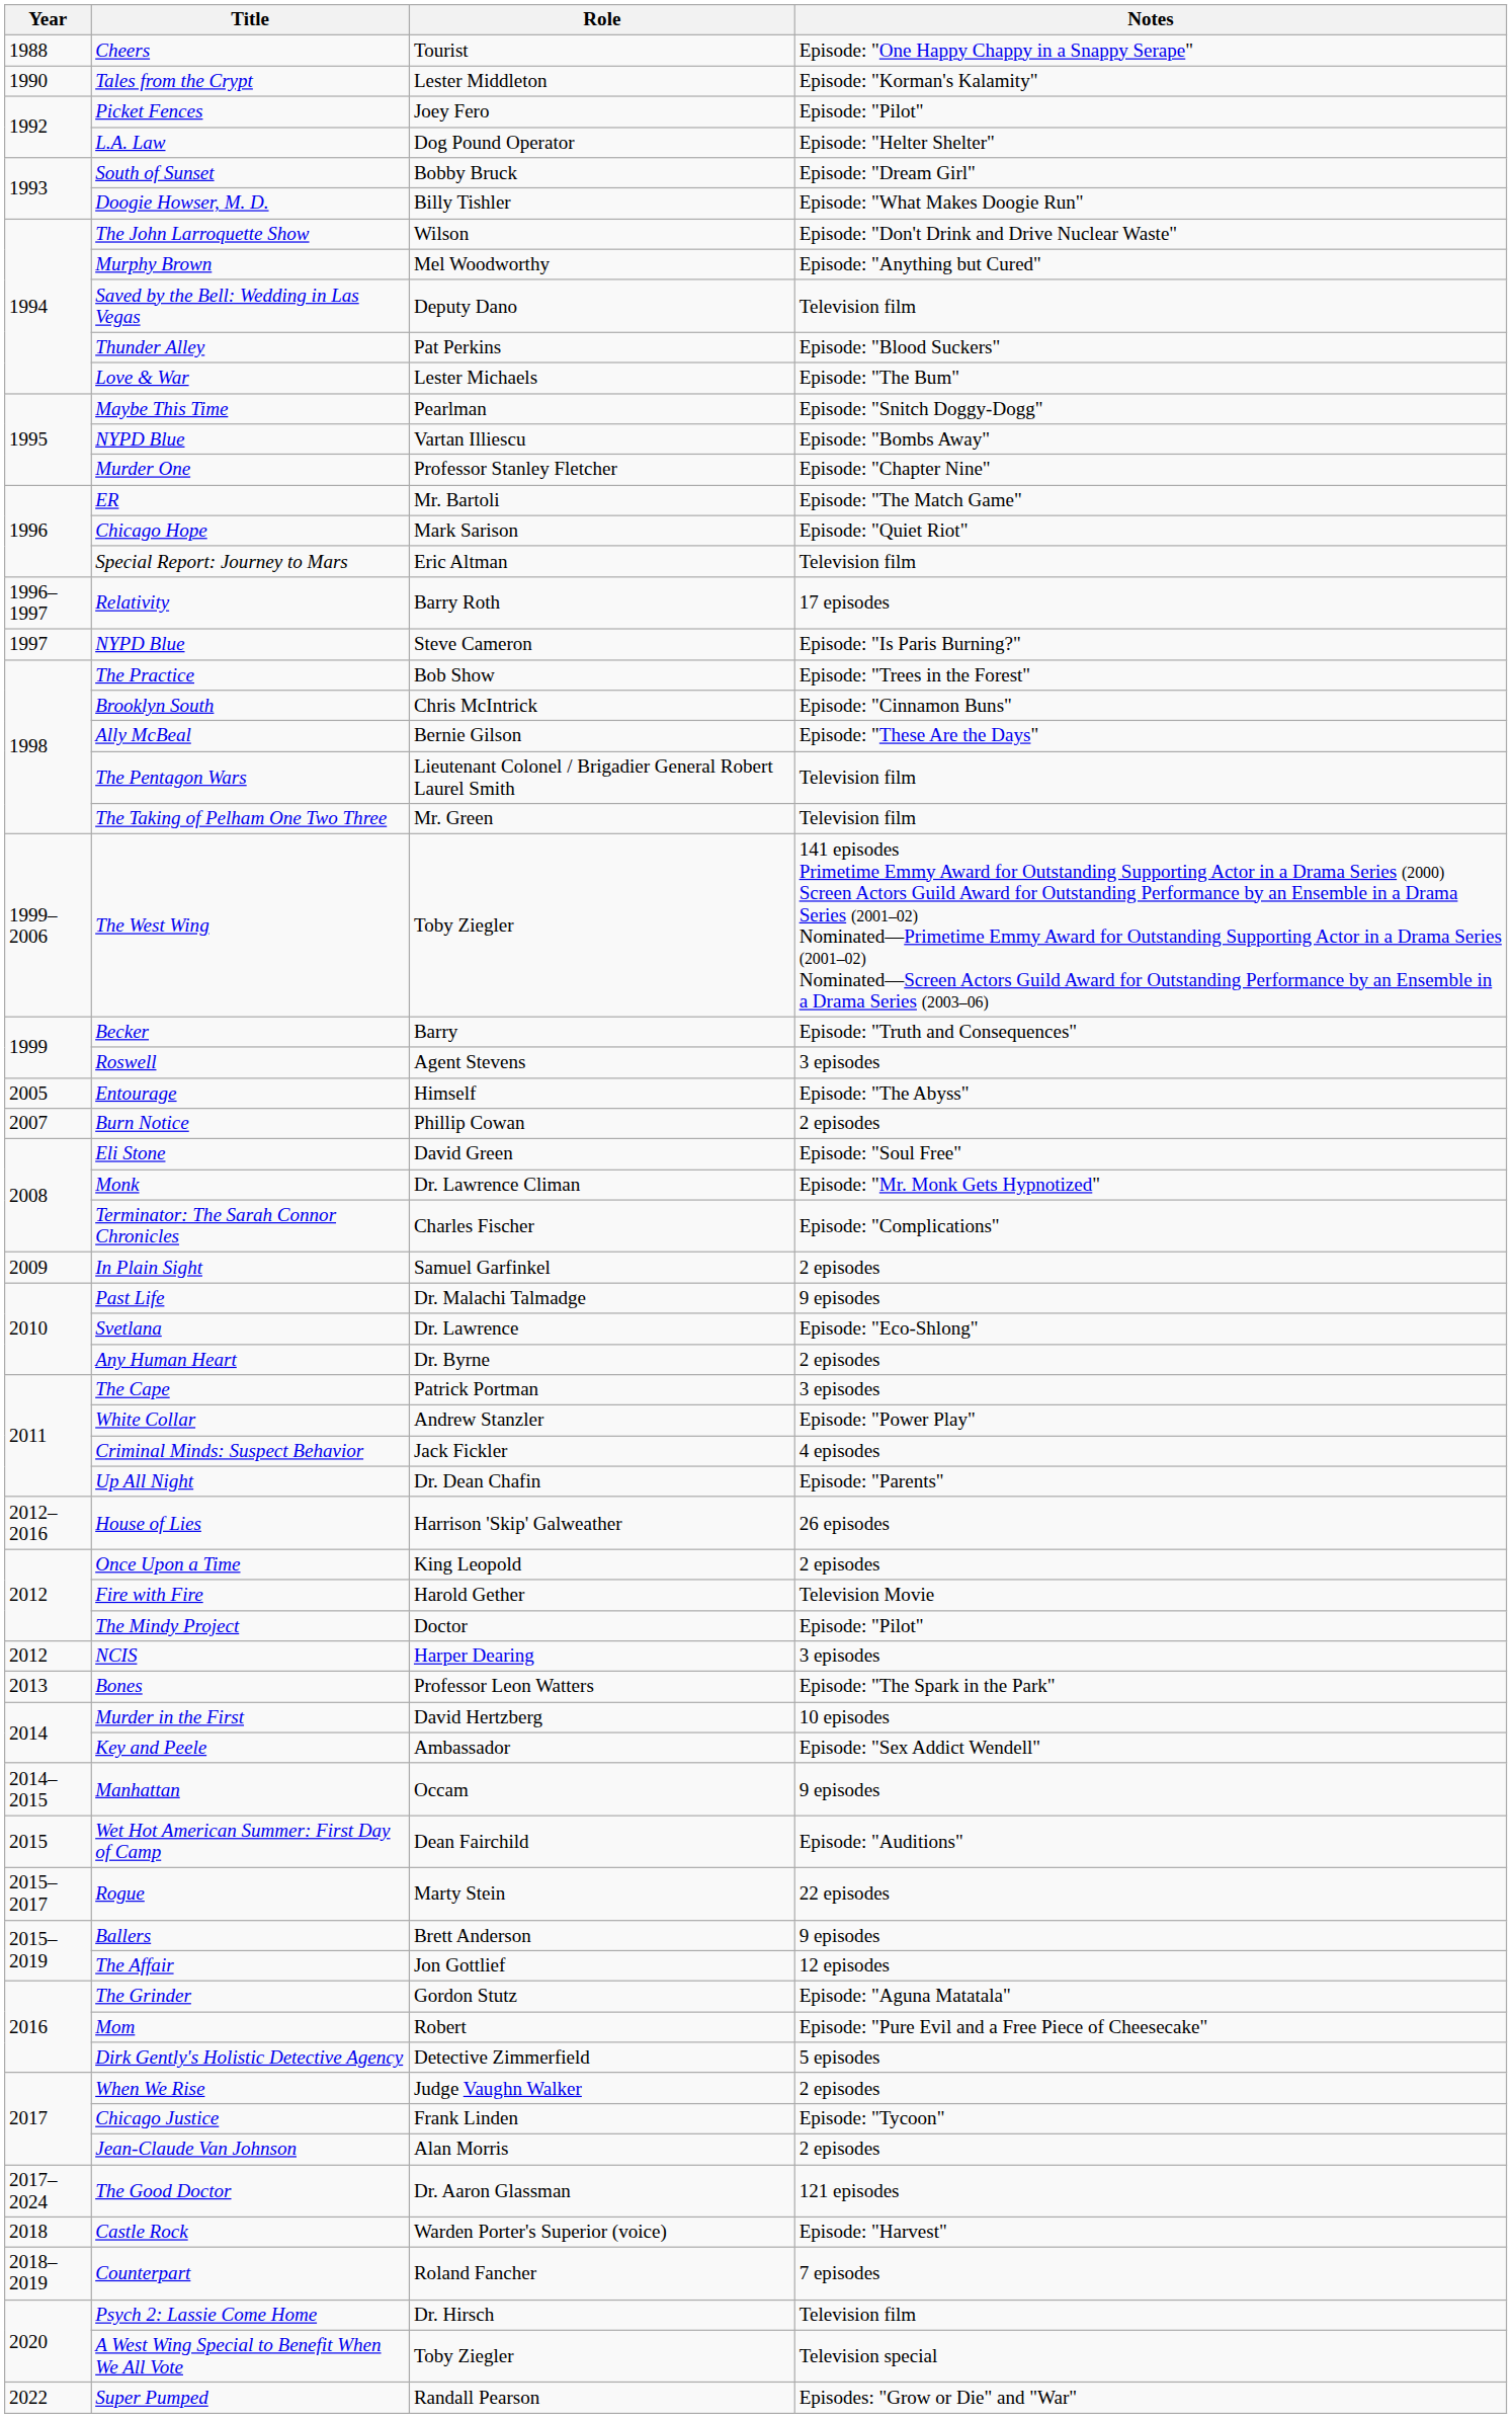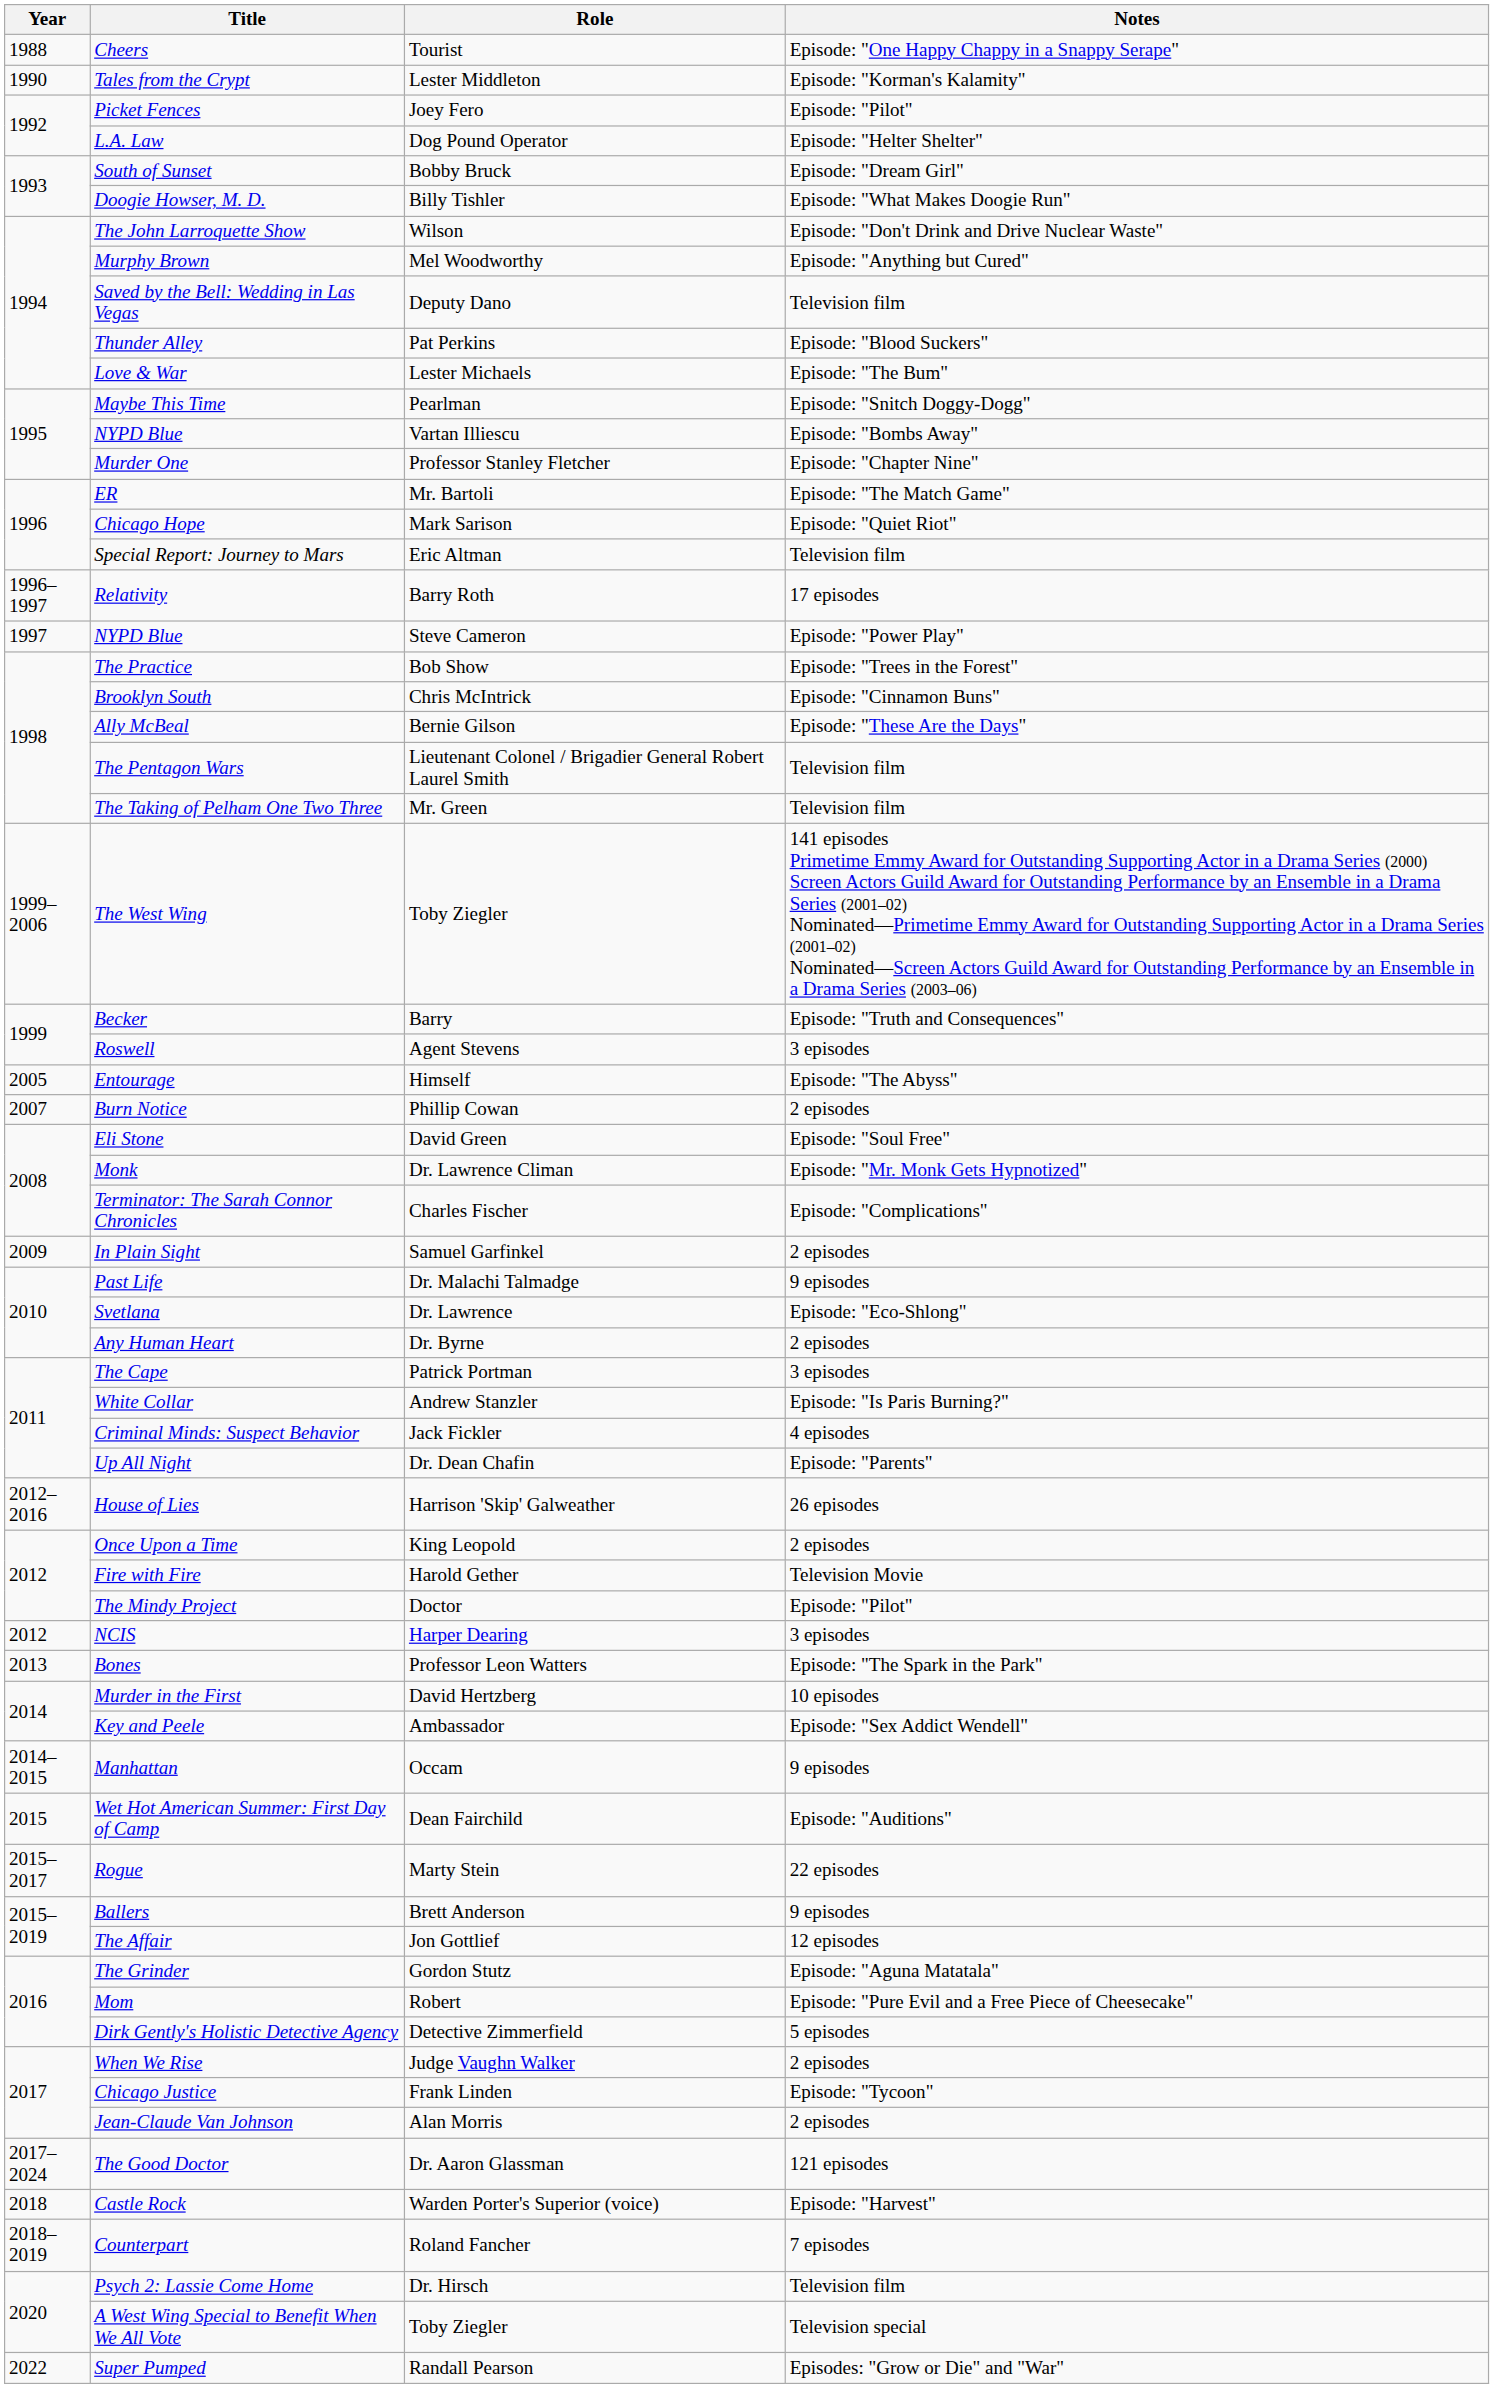 <table class="wikitable sortable">
 <tr>
 <th>Year</th>
 <th>Title</th>
 <th>Role</th>
 <th>Notes</th>
 </tr>
 <tr>
 <td>1988</td>
 <td><em><a href='#'>Cheers</a></em></td>
 <td>Tourist</td>
 <td>Episode: "<a href='#'>One Happy Chappy in a Snappy Serape</a>"</td>
 </tr>
 <tr>
 <td>1990</td>
 <td><em><a href='#'>Tales from the Crypt</a></em></td>
 <td>Lester Middleton</td>
 <td>Episode: "Korman's Kalamity"</td>
 </tr>
 <tr>
 <td rowspan=2>1992</td>
 <td><em><a href='#'>Picket Fences</a></em></td>
 <td>Joey Fero</td>
 <td>Episode: "Pilot"</td>
 </tr>
 <tr>
 <td><em><a href='#'>L.A. Law</a></em></td>
 <td>Dog Pound Operator</td>
 <td>Episode: "Helter Shelter"</td>
 </tr>
 <tr>
 <td rowspan=2>1993</td>
 <td><em><a href='#'>South of Sunset</a></em></td>
 <td>Bobby Bruck</td>
 <td>Episode: "Dream Girl"</td>
 </tr>
 <tr>
 <td><em><a href='#'>Doogie Howser, M. D.</a></em></td>
 <td>Billy Tishler</td>
 <td>Episode: "What Makes Doogie Run"</td>
 </tr>
 <tr>
 <td rowspan=5>1994</td>
 <td><em><a href='#'>The John Larroquette Show</a></em></td>
 <td>Wilson</td>
 <td>Episode: "Don't Drink and Drive Nuclear Waste"</td>
 </tr>
 <tr>
 <td><em><a href='#'>Murphy Brown</a></em></td>
 <td>Mel Woodworthy</td>
 <td>Episode: "Anything but Cured"</td>
 </tr>
 <tr>
 <td><em><a href='#'>Saved by the Bell: Wedding in Las Vegas</a></em></td>
 <td>Deputy Dano</td>
 <td>Television film</td>
 </tr>
 <tr>
 <td><em><a href='#'>Thunder Alley</a></em></td>
 <td>Pat Perkins</td>
 <td>Episode: "Blood Suckers"</td>
 </tr>
 <tr>
 <td><em><a href='#'>Love & War</a></em></td>
 <td>Lester Michaels</td>
 <td>Episode: "The Bum"</td>
 </tr>
 <tr>
 <td rowspan=3>1995</td>
 <td><em><a href='#'>Maybe This Time</a></em></td>
 <td>Pearlman</td>
 <td>Episode: "Snitch Doggy-Dogg"</td>
 </tr>
 <tr>
 <td><em><a href='#'>NYPD Blue</a></em></td>
 <td>Vartan Illiescu</td>
 <td>Episode: "Bombs Away"</td>
 </tr>
 <tr>
 <td><em><a href='#'>Murder One</a></em></td>
 <td>Professor Stanley Fletcher</td>
 <td>Episode: "Chapter Nine"</td>
 </tr>
 <tr>
 <td rowspan=3>1996</td>
 <td><em><a href='#'>ER</a></em></td>
 <td>Mr. Bartoli</td>
 <td>Episode: "The Match Game"</td>
 </tr>
 <tr>
 <td><em><a href='#'>Chicago Hope</a></em></td>
 <td>Mark Sarison</td>
 <td>Episode: "Quiet Riot"</td>
 </tr>
 <tr>
 <td><em>Special Report: Journey to Mars</em></td>
 <td>Eric Altman</td>
 <td>Television film</td>
 </tr>
 <tr>
 <td>1996–1997</td>
 <td><em><a href='#'>Relativity</a></em></td>
 <td>Barry Roth</td>
 <td>17 episodes</td>
 </tr>
 <tr>
 <td>1997</td>
 <td><em><a href='#'>NYPD Blue</a></em></td>
 <td>Steve Cameron</td>
-<td>Episode: "Is Paris Burning?"</td>
+<td>Episode: "Power Play"</td>
 </tr>
 <tr>
 <td rowspan=5>1998</td>
 <td><em><a href='#'>The Practice</a></em></td>
 <td>Bob Show</td>
 <td>Episode: "Trees in the Forest"</td>
 </tr>
 <tr>
 <td><em><a href='#'>Brooklyn South</a></em></td>
 <td>Chris McIntrick</td>
 <td>Episode: "Cinnamon Buns"</td>
 </tr>
 <tr>
 <td><em><a href='#'>Ally McBeal</a></em></td>
 <td>Bernie Gilson</td>
 <td>Episode: "<a href='#'>These Are the Days</a>"</td>
 </tr>
 <tr>
 <td><em><a href='#'>The Pentagon Wars</a></em></td>
 <td>Lieutenant Colonel / Brigadier General Robert Laurel Smith</td>
 <td>Television film</td>
 </tr>
 <tr>
 <td><em><a href='#'>The Taking of Pelham One Two Three</a></em></td>
 <td>Mr. Green</td>
 <td>Television film</td>
 </tr>
 <tr>
 <td>1999–2006</td>
 <td><em><a href='#'>The West Wing</a></em></td>
 <td>Toby Ziegler</td>
 <td>141 episodes<br><a href='#'>Primetime Emmy Award for Outstanding Supporting Actor in a Drama Series</a> <small>(2000)</small><br><a href='#'>Screen Actors Guild Award for Outstanding Performance by an Ensemble in a Drama Series</a> <small>(2001–02)</small><br>Nominated—<a href='#'>Primetime Emmy Award for Outstanding Supporting Actor in a Drama Series</a> <small>(2001–02)</small><br>Nominated—<a href='#'>Screen Actors Guild Award for Outstanding Performance by an Ensemble in a Drama Series</a> <small>(2003–06)</small></td>
 </tr>
 <tr>
 <td rowspan=2>1999</td>
 <td><em><a href='#'>Becker</a></em></td>
 <td>Barry</td>
 <td>Episode: "Truth and Consequences"</td>
 </tr>
 <tr>
 <td><em><a href='#'>Roswell</a></em></td>
 <td>Agent Stevens</td>
 <td>3 episodes</td>
 </tr>
 <tr>
 <td>2005</td>
 <td><em><a href='#'>Entourage</a></em></td>
 <td>Himself</td>
 <td>Episode: "The Abyss"</td>
 </tr>
 <tr>
 <td>2007</td>
 <td><em><a href='#'>Burn Notice</a></em></td>
 <td>Phillip Cowan</td>
 <td>2 episodes</td>
 </tr>
 <tr>
 <td rowspan=3>2008</td>
 <td><em><a href='#'>Eli Stone</a></em></td>
 <td>David Green</td>
 <td>Episode: "Soul Free"</td>
 </tr>
 <tr>
 <td><em><a href='#'>Monk</a></em></td>
 <td>Dr. Lawrence Climan</td>
 <td>Episode: "<a href='#'>Mr. Monk Gets Hypnotized</a>"</td>
 </tr>
 <tr>
 <td><em><a href='#'>Terminator: The Sarah Connor Chronicles</a></em></td>
 <td>Charles Fischer</td>
 <td>Episode: "Complications"</td>
 </tr>
 <tr>
 <td>2009</td>
 <td><em><a href='#'>In Plain Sight</a></em></td>
 <td>Samuel Garfinkel</td>
 <td>2 episodes</td>
 </tr>
 <tr>
 <td rowspan=3>2010</td>
 <td><em><a href='#'>Past Life</a></em></td>
 <td>Dr. Malachi Talmadge</td>
 <td>9 episodes</td>
 </tr>
 <tr>
 <td><em><a href='#'>Svetlana</a></em></td>
 <td>Dr. Lawrence</td>
 <td>Episode: "Eco-Shlong"</td>
 </tr>
 <tr>
 <td><em><a href='#'>Any Human Heart</a></em></td>
 <td>Dr. Byrne</td>
 <td>2 episodes</td>
 </tr>
 <tr>
 <td rowspan=4>2011</td>
 <td><em><a href='#'>The Cape</a></em></td>
 <td>Patrick Portman</td>
 <td>3 episodes</td>
 </tr>
 <tr>
 <td><em><a href='#'>White Collar</a></em></td>
 <td>Andrew Stanzler</td>
-<td>Episode: "Power Play"</td>
+<td>Episode: "Is Paris Burning?"</td>
 </tr>
 <tr>
 <td><em><a href='#'>Criminal Minds: Suspect Behavior</a></em></td>
 <td>Jack Fickler</td>
 <td>4 episodes</td>
 </tr>
 <tr>
 <td><em><a href='#'>Up All Night</a></em></td>
 <td>Dr. Dean Chafin</td>
 <td>Episode: "Parents"</td>
 </tr>
 <tr>
 <td>2012–2016</td>
 <td><em><a href='#'>House of Lies</a></em></td>
 <td>Harrison 'Skip' Galweather</td>
 <td>26 episodes</td>
 </tr>
 <tr>
 <td rowspan=3>2012</td>
 <td><em><a href='#'>Once Upon a Time</a></em></td>
 <td>King Leopold</td>
 <td>2 episodes</td>
 </tr>
 <tr>
 <td><em><a href='#'>Fire with Fire</a></em></td>
 <td>Harold Gether</td>
 <td>Television Movie</td>
 </tr>
 <tr>
 <td><em><a href='#'>The Mindy Project</a></em></td>
 <td>Doctor</td>
 <td>Episode: "Pilot"</td>
 </tr>
 <tr>
 <td>2012</td>
 <td><em><a href='#'>NCIS</a></em></td>
 <td><a href='#'>Harper Dearing</a></td>
 <td>3 episodes</td>
 </tr>
 <tr>
 <td>2013</td>
 <td><em><a href='#'>Bones</a></em></td>
 <td>Professor Leon Watters</td>
 <td>Episode: "The Spark in the Park"</td>
 </tr>
 <tr>
 <td rowspan=2>2014</td>
 <td><em><a href='#'>Murder in the First</a></em></td>
 <td>David Hertzberg</td>
 <td>10 episodes</td>
 </tr>
 <tr>
 <td><em><a href='#'>Key and Peele</a></em></td>
 <td>Ambassador</td>
 <td>Episode: "Sex Addict Wendell"</td>
 </tr>
 <tr>
 <td>2014–2015</td>
 <td><em><a href='#'>Manhattan</a></em></td>
 <td>Occam</td>
 <td>9 episodes</td>
 </tr>
 <tr>
 <td>2015</td>
 <td><em><a href='#'>Wet Hot American Summer: First Day of Camp</a></em></td>
 <td>Dean Fairchild</td>
 <td>Episode: "Auditions"</td>
 </tr>
 <tr>
 <td>2015–2017</td>
 <td><em><a href='#'>Rogue</a></em></td>
 <td>Marty Stein</td>
 <td>22 episodes</td>
 </tr>
 <tr>
 <td rowspan=2>2015–2019</td>
 <td><em><a href='#'>Ballers</a></em></td>
 <td>Brett Anderson</td>
 <td>9 episodes</td>
 </tr>
 <tr>
 <td><em><a href='#'>The Affair</a></em></td>
 <td>Jon Gottlief</td>
 <td>12 episodes</td>
 </tr>
 <tr>
 <td rowspan=3>2016</td>
 <td><em><a href='#'>The Grinder</a></em></td>
 <td>Gordon Stutz</td>
 <td>Episode: "Aguna Matatala"</td>
 </tr>
 <tr>
 <td><em><a href='#'>Mom</a></em></td>
 <td>Robert</td>
 <td>Episode: "Pure Evil and a Free Piece of Cheesecake"</td>
 </tr>
 <tr>
 <td><em><a href='#'>Dirk Gently's Holistic Detective Agency</a></em></td>
 <td>Detective Zimmerfield</td>
 <td>5 episodes</td>
 </tr>
 <tr>
 <td rowspan=3>2017</td>
 <td><em><a href='#'>When We Rise</a></em></td>
 <td>Judge <a href='#'>Vaughn Walker</a></td>
 <td>2 episodes</td>
 </tr>
 <tr>
 <td><em><a href='#'>Chicago Justice</a></em></td>
 <td>Frank Linden</td>
 <td>Episode: "Tycoon"</td>
 </tr>
 <tr>
 <td><em><a href='#'>Jean-Claude Van Johnson</a></em></td>
 <td>Alan Morris</td>
 <td>2 episodes</td>
 </tr>
 <tr>
 <td>2017–2024</td>
 <td><em><a href='#'>The Good Doctor</a></em></td>
 <td>Dr. Aaron Glassman</td>
 <td>121 episodes</td>
 </tr>
 <tr>
 <td>2018</td>
 <td><em><a href='#'>Castle Rock</a></em></td>
 <td>Warden Porter's Superior (voice)</td>
 <td>Episode: "Harvest"</td>
 </tr>
 <tr>
 <td>2018–2019</td>
 <td><em><a href='#'>Counterpart</a></em></td>
 <td>Roland Fancher</td>
 <td>7 episodes</td>
 </tr>
 <tr>
 <td rowspan=2>2020</td>
 <td><em><a href='#'>Psych 2: Lassie Come Home</a></em></td>
 <td>Dr. Hirsch</td>
 <td>Television film</td>
 </tr>
 <tr>
 <td><em><a href='#'>A West Wing Special to Benefit When We All Vote</a></em></td>
 <td>Toby Ziegler</td>
 <td>Television special</td>
 </tr>
 <tr>
 <td>2022</td>
 <td><em><a href='#'>Super Pumped</a></em></td>
 <td>Randall Pearson</td>
 <td>Episodes: "Grow or Die" and "War"</td>
 </tr>
 </table>
